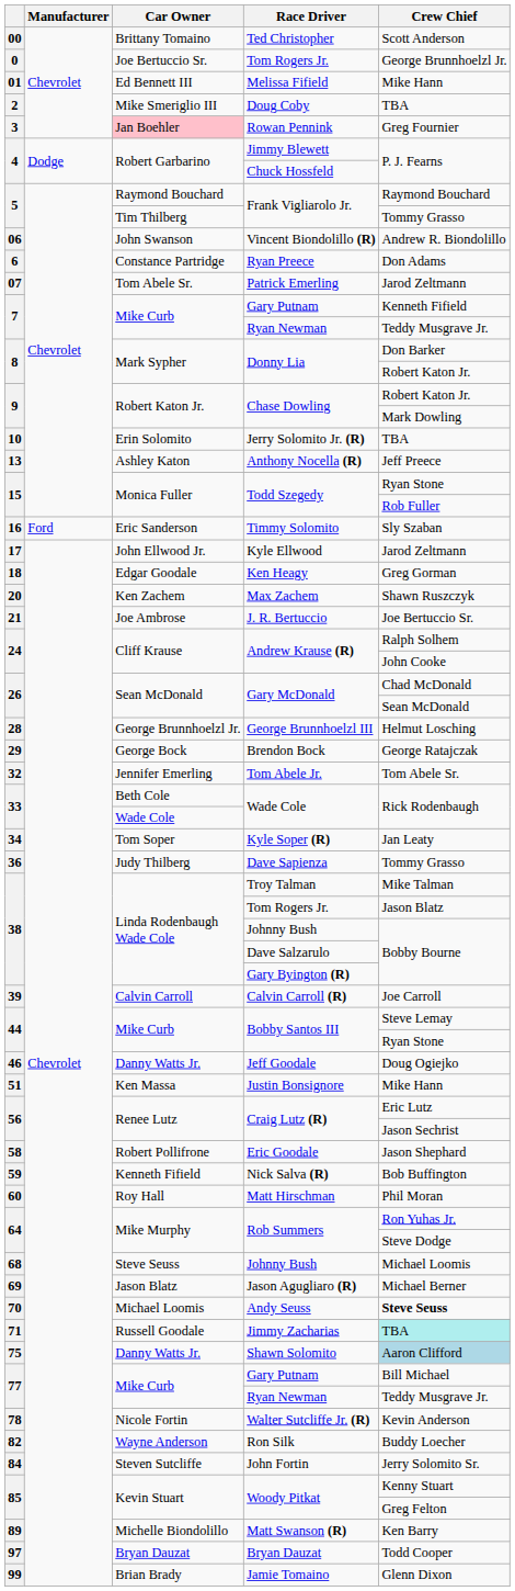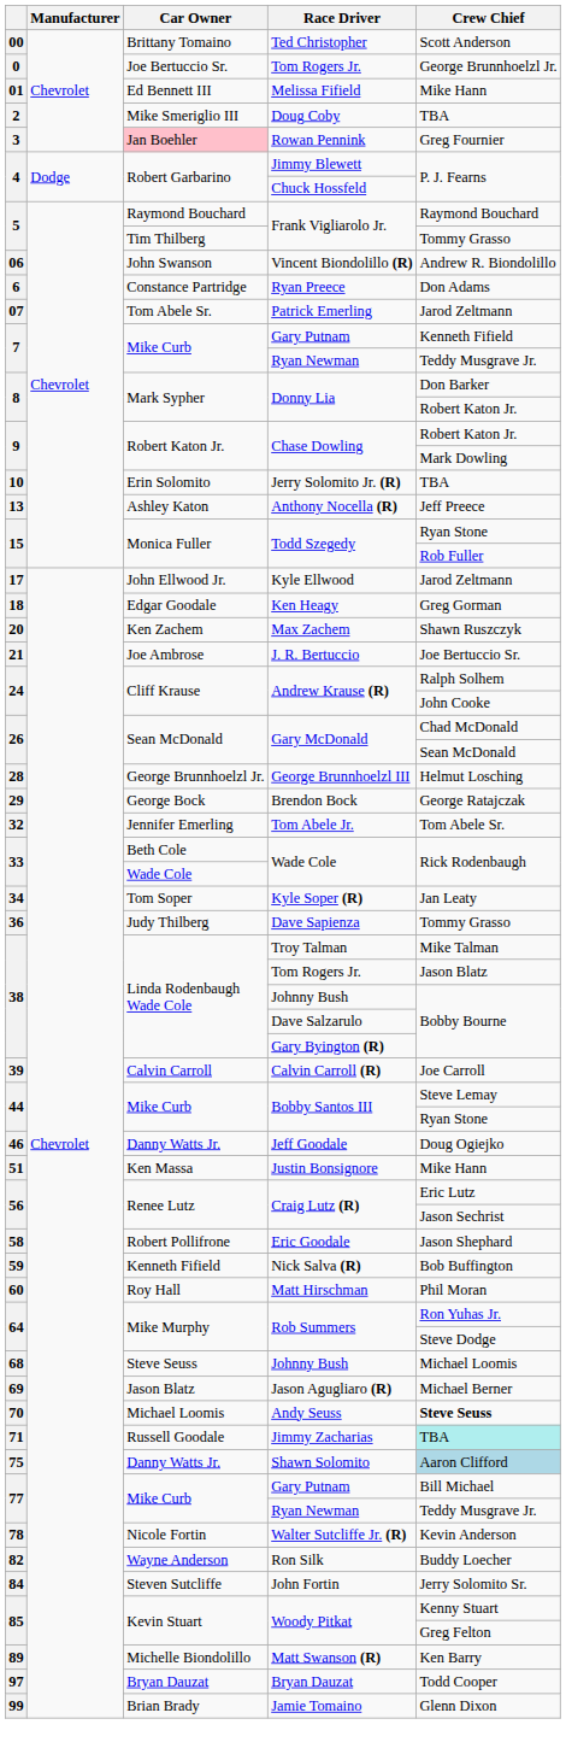 <table class="wikitable" style="font-size: 95%;">
 <tr>
 <th></th>
 <th>Manufacturer</th>
 <th>Car Owner</th>
 <th>Race Driver</th>
 <th>Crew Chief</th>
 </tr>
 <tr>
 <th>00</th>
 <td rowspan=5><a href='#'>Chevrolet</a></td>
 <td>Brittany Tomaino</td>
 <td><a href='#'>Ted Christopher</a> <small></small></td>
 <td>Scott Anderson</td>
 </tr>
 <tr>
 <th>0</th>
 <td>Joe Bertuccio Sr.</td>
 <td><a href='#'>Tom Rogers Jr.</a> <small></small></td>
 <td>George Brunnhoelzl Jr.</td>
 </tr>
 <tr>
 <th>01</th>
 <td>Ed Bennett III</td>
 <td><a href='#'>Melissa Fifield</a></td>
 <td>Mike Hann <small></small></td>
 </tr>
 <tr>
 <th>2</th>
 <td>Mike Smeriglio III</td>
 <td><a href='#'>Doug Coby</a></td>
 <td>TBA</td>
 </tr>
 <tr>
 <th>3</th>
 <td style="background: pink;">Jan Boehler</td>
 <td><a href='#'>Rowan Pennink</a></td>
 <td>Greg Fournier</td>
 </tr>
 <tr>
 <th rowspan=2>4</th>
 <td rowspan=2><a href='#'>Dodge</a></td>
 <td rowspan=2>Robert Garbarino</td>
 <td><a href='#'>Jimmy Blewett</a> <small></small></td>
 <td rowspan=2>P. J. Fearns</td>
 </tr>
 <tr>
 <td><a href='#'>Chuck Hossfeld</a> <small></small></td>
 </tr>
 <tr>
 <th rowspan=2>5</th>
 <td rowspan=15><a href='#'>Chevrolet</a></td>
 <td>Raymond Bouchard <small></small></td>
 <td rowspan=2>Frank Vigliarolo Jr. <small></small></td>
 <td>Raymond Bouchard <small></small></td>
 </tr>
 <tr>
 <td>Tim Thilberg <small></small></td>
 <td>Tommy Grasso <small></small></td>
 </tr>
 <tr>
 <th>06</th>
 <td>John Swanson</td>
 <td>Vincent Biondolillo <strong>(R)</strong> <small></small></td>
 <td>Andrew R. Biondolillo</td>
 </tr>
 <tr>
 <th>6</th>
 <td>Constance Partridge</td>
 <td><a href='#'>Ryan Preece</a> <small></small></td>
 <td>Don Adams</td>
 </tr>
 <tr>
 <th>07</th>
 <td>Tom Abele Sr.</td>
 <td><a href='#'>Patrick Emerling</a> <small></small></td>
 <td>Jarod Zeltmann</td>
 </tr>
 <tr>
 <th rowspan=2>7</th>
 <td rowspan=2><a href='#'>Mike Curb</a></td>
 <td><a href='#'>Gary Putnam</a> <small></small></td>
 <td>Kenneth Fifield</td>
 </tr>
 <tr>
 <td><a href='#'>Ryan Newman</a> <small></small></td>
 <td>Teddy Musgrave Jr. <small></small></td>
 </tr>
 <tr>
 <th rowspan=2>8</th>
 <td rowspan=2>Mark Sypher</td>
 <td rowspan=2><a href='#'>Donny Lia</a></td>
 <td>Don Barker <small></small></td>
 </tr>
 <tr>
 <td>Robert Katon Jr. <small></small></td>
 </tr>
 <tr>
 <th rowspan=2>9</th>
 <td rowspan=2>Robert Katon Jr.</td>
 <td rowspan=2><a href='#'>Chase Dowling</a></td>
 <td>Robert Katon Jr. <small></small></td>
 </tr>
 <tr>
 <td>Mark Dowling <small></small></td>
 </tr>
 <tr>
 <th>10</th>
 <td>Erin Solomito</td>
 <td>Jerry Solomito Jr. <strong>(R)</strong> <small></small></td>
 <td>TBA</td>
 </tr>
 <tr>
 <th>13</th>
 <td>Ashley Katon</td>
 <td><a href='#'>Anthony Nocella</a> <strong>(R)</strong> <small></small></td>
 <td>Jeff Preece</td>
 </tr>
 <tr>
 <th rowspan=2>15</th>
 <td rowspan=2>Monica Fuller</td>
 <td rowspan=2><a href='#'>Todd Szegedy</a> <small></small></td>
 <td>Ryan Stone <small></small></td>
 </tr>
 <tr>
 <td><a href='#'>Rob Fuller</a> <small></small></td>
-</tr>
-<tr>
-<th>16</th>
-<td><a href='#'>Ford</a></td>
-<td>Eric Sanderson</td>
-<td><a href='#'>Timmy Solomito</a></td>
-<td>Sly Szaban</td>
 </tr>
 <tr>
 <th>17</th>
 <td rowspan=47><a href='#'>Chevrolet</a></td>
 <td>John Ellwood Jr.</td>
 <td>Kyle Ellwood <small></small></td>
 <td>Jarod Zeltmann</td>
 </tr>
 <tr>
 <th>18</th>
 <td>Edgar Goodale</td>
 <td><a href='#'>Ken Heagy</a> <small></small></td>
 <td>Greg Gorman</td>
 </tr>
 <tr>
 <th>20</th>
 <td>Ken Zachem</td>
 <td><a href='#'>Max Zachem</a></td>
 <td>Shawn Ruszczyk</td>
 </tr>
 <tr>
 <th>21</th>
 <td>Joe Ambrose</td>
 <td><a href='#'>J. R. Bertuccio</a> <small></small></td>
 <td>Joe Bertuccio Sr.</td>
 </tr>
 <tr>
 <th rowspan=2>24</th>
 <td rowspan=2>Cliff Krause</td>
 <td rowspan=2><a href='#'>Andrew Krause</a> <strong>(R)</strong> <small></small></td>
 <td>Ralph Solhem <small></small></td>
 </tr>
 <tr>
 <td>John Cooke <small></small></td>
 </tr>
 <tr>
 <th rowspan=2>26</th>
 <td rowspan=2>Sean McDonald</td>
 <td rowspan=2><a href='#'>Gary McDonald</a></td>
 <td>Chad McDonald <small></small></td>
 </tr>
 <tr>
 <td>Sean McDonald <small></small></td>
 </tr>
 <tr>
 <th>28</th>
 <td>George Brunnhoelzl Jr.</td>
 <td><a href='#'>George Brunnhoelzl III</a> <small></small></td>
 <td>Helmut Losching</td>
 </tr>
 <tr>
 <th>29</th>
 <td>George Bock</td>
 <td>Brendon Bock <small></small></td>
 <td>George Ratajczak</td>
 </tr>
 <tr>
 <th>32</th>
 <td>Jennifer Emerling</td>
 <td><a href='#'>Tom Abele Jr.</a> <small></small></td>
 <td>Tom Abele Sr.</td>
 </tr>
 <tr>
 <th rowspan=2>33</th>
 <td>Beth Cole <small></small></td>
 <td rowspan=2>Wade Cole</td>
 <td rowspan=2>Rick Rodenbaugh</td>
 </tr>
 <tr>
 <td><a href='#'>Wade Cole</a> <small></small></td>
 </tr>
 <tr>
 <th>34</th>
 <td>Tom Soper</td>
 <td><a href='#'>Kyle Soper</a> <strong>(R)</strong> <small></small></td>
 <td>Jan Leaty</td>
 </tr>
 <tr>
 <th>36</th>
 <td>Judy Thilberg</td>
 <td><a href='#'>Dave Sapienza</a></td>
 <td>Tommy Grasso</td>
 </tr>
 <tr>
 <th rowspan=5>38</th>
 <td rowspan=5>Linda Rodenbaugh <small></small><br><a href='#'>Wade Cole</a> <small></small></td>
 <td>Troy Talman <small></small></td>
 <td>Mike Talman <small></small></td>
 </tr>
 <tr>
 <td>Tom Rogers Jr. <small></small></td>
 <td>Jason Blatz</td>
 </tr>
 <tr>
 <td>Johnny Bush <small></small></td>
 <td rowspan=3>Bobby Bourne <small></small></td>
 </tr>
 <tr>
 <td>Dave Salzarulo <small></small></td>
 </tr>
 <tr>
 <td><a href='#'>Gary Byington</a> <strong>(R)</strong> <small></small></td>
 </tr>
 <tr>
 <th>39</th>
 <td><a href='#'>Calvin Carroll</a></td>
 <td><a href='#'>Calvin Carroll</a> <strong>(R)</strong> <small></small></td>
 <td>Joe Carroll</td>
 </tr>
 <tr>
 <th rowspan=2>44</th>
 <td rowspan=2><a href='#'>Mike Curb</a></td>
 <td rowspan=2><a href='#'>Bobby Santos III</a></td>
 <td>Steve Lemay <small></small></td>
 </tr>
 <tr>
 <td>Ryan Stone <small></small></td>
 </tr>
 <tr>
 <th>46</th>
 <td><a href='#'>Danny Watts Jr.</a></td>
 <td><a href='#'>Jeff Goodale</a></td>
 <td>Doug Ogiejko</td>
 </tr>
 <tr>
 <th>51</th>
 <td>Ken Massa</td>
 <td><a href='#'>Justin Bonsignore</a></td>
 <td>Mike Hann <small></small></td>
 </tr>
 <tr>
 <th rowspan=2>56</th>
 <td rowspan=2>Renee Lutz</td>
 <td rowspan=2><a href='#'>Craig Lutz</a> <strong>(R)</strong> <small></small></td>
 <td>Eric Lutz <small></small></td>
 </tr>
 <tr>
 <td>Jason Sechrist <small></small></td>
 </tr>
 <tr>
 <th>58</th>
 <td>Robert Pollifrone</td>
 <td><a href='#'>Eric Goodale</a></td>
 <td>Jason Shephard</td>
 </tr>
 <tr>
 <th>59</th>
 <td>Kenneth Fifield</td>
 <td>Nick Salva <strong>(R)</strong> <small></small></td>
 <td>Bob Buffington</td>
 </tr>
 <tr>
 <th>60</th>
 <td>Roy Hall</td>
 <td><a href='#'>Matt Hirschman</a> <small></small></td>
 <td>Phil Moran</td>
 </tr>
 <tr>
 <th rowspan=2>64</th>
 <td rowspan=2>Mike Murphy</td>
 <td rowspan=2><a href='#'>Rob Summers</a></td>
 <td><a href='#'>Ron Yuhas Jr.</a> <small></small></td>
 </tr>
 <tr>
 <td>Steve Dodge <small></small></td>
 </tr>
 <tr>
 <th>68</th>
 <td>Steve Seuss</td>
 <td><a href='#'>Johnny Bush</a> <small></small></td>
 <td>Michael Loomis</td>
 </tr>
 <tr>
 <th>69</th>
 <td>Jason Blatz</td>
 <td>Jason Agugliaro <strong>(R)</strong> <small></small></td>
 <td>Michael Berner <small></small></td>
 </tr>
 <tr>
 <th>70</th>
 <td>Michael Loomis</td>
 <td><a href='#'>Andy Seuss</a> <small></small></td>
 <td><strong>Steve Seuss</strong></td>
 </tr>
 <tr>
 <th>71</th>
 <td>Russell Goodale</td>
 <td><a href='#'>Jimmy Zacharias</a> <small></small></td>
 <td style="background: paleturquoise;">TBA</td>
 </tr>
 <tr>
 <th>75</th>
 <td><a href='#'>Danny Watts Jr.</a></td>
 <td><a href='#'>Shawn Solomito</a> <small></small></td>
 <td style="background: lightblue;">Aaron Clifford</td>
 </tr>
 <tr>
 <th rowspan=2>77</th>
 <td rowspan=2><a href='#'>Mike Curb</a></td>
 <td><a href='#'>Gary Putnam</a> <small></small></td>
 <td>Bill Michael</td>
 </tr>
 <tr>
 <td><a href='#'>Ryan Newman</a> <small></small></td>
 <td>Teddy Musgrave Jr. <small></small></td>
 </tr>
 <tr>
 <th>78</th>
 <td>Nicole Fortin</td>
 <td><a href='#'>Walter Sutcliffe Jr.</a> <strong>(R)</strong> <small></small></td>
 <td>Kevin Anderson</td>
 </tr>
 <tr>
 <th>82</th>
 <td><a href='#'>Wayne Anderson</a></td>
 <td>Ron Silk</td>
 <td>Buddy Loecher</td>
 </tr>
 <tr>
 <th>84</th>
 <td>Steven Sutcliffe</td>
 <td>John Fortin <small></small></td>
 <td>Jerry Solomito Sr.</td>
 </tr>
 <tr>
 <th rowspan=2>85</th>
 <td rowspan=2>Kevin Stuart</td>
 <td rowspan=2><a href='#'>Woody Pitkat</a> <small></small></td>
 <td>Kenny Stuart <small></small></td>
 </tr>
 <tr>
 <td>Greg Felton <small></small></td>
 </tr>
 <tr>
 <th>89</th>
 <td>Michelle Biondolillo</td>
 <td><a href='#'>Matt Swanson</a> <strong>(R)</strong></td>
 <td>Ken Barry</td>
 </tr>
 <tr>
 <th>97</th>
 <td><a href='#'>Bryan Dauzat</a></td>
 <td><a href='#'>Bryan Dauzat</a> <small></small></td>
 <td>Todd Cooper</td>
 </tr>
 <tr>
 <th>99</th>
 <td>Brian Brady</td>
 <td><a href='#'>Jamie Tomaino</a></td>
 <td>Glenn Dixon</td>
 </tr>
 </table>
